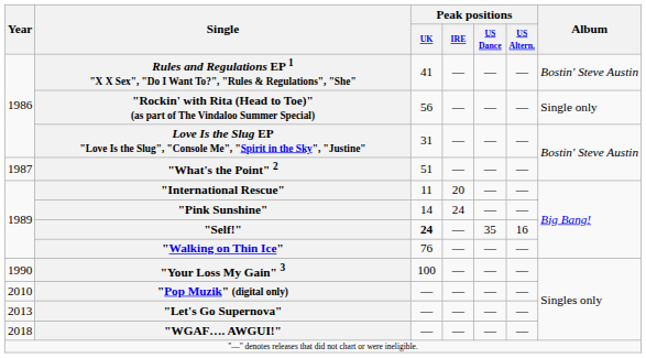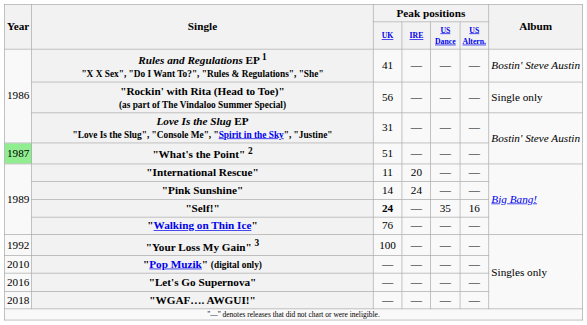 <table class="wikitable plainrowheaders" style="text-align:center;">
 <tr>
 <th rowspan="2">Year</th>
 <th rowspan="2" style="width:30em;">Single</th>
 <th colspan="4">Peak positions</th>
 <th rowspan="2">Album</th>
 </tr>
 <tr style="font-size:smaller;">
 <th width="35"><small><a href='#'>UK</a></small><br></th>
 <th width="35"><small><a href='#'>IRE</a></small></th>
 <th width="35"><small><a href='#'>US Dance</a></small><br></th>
 <th width="35"><small><a href='#'>US Altern.</a></small><br></th>
 </tr>
 <tr>
 <td rowspan="3">1986</td>
 <th scope="row"><em>Rules and Regulations</em> EP <sup>1</sup><br><small>"X X Sex", "Do I Want To?", "Rules & Regulations", "She" </small></th>
 <td>41</td>
 <td>—</td>
 <td>—</td>
 <td>—</td>
 <td align="left" rowspan="1"><em>Bostin' Steve Austin</em></td>
 </tr>
 <tr>
 <th scope="row">"Rockin' with Rita (Head to Toe)"<br><small>(as part of The Vindaloo Summer Special)</small></th>
 <td>56</td>
 <td>—</td>
 <td>—</td>
 <td>—</td>
 <td align="left" rowspan="1">Single only</td>
 </tr>
 <tr>
 <th scope="row"><em>Love Is the Slug</em> EP<br><small>"Love Is the Slug", "Console Me", "<a href='#'>Spirit in the Sky</a>", "Justine"</small></th>
 <td>31</td>
 <td>—</td>
 <td>—</td>
 <td>—</td>
 <td align="left" rowspan="2"><em>Bostin' Steve Austin</em></td>
 </tr>
 <tr>
-<td rowspan="1">1987</td>
+<td rowspan="1" style="background: lightgreen;">1987</td>
 <th scope="row">"What's the Point" <sup>2</sup></th>
 <td>51</td>
 <td>—</td>
 <td>—</td>
 <td>—</td>
 </tr>
 <tr>
 <td rowspan="4">1989</td>
 <th scope="row">"International Rescue"</th>
 <td>11</td>
 <td>20</td>
 <td>—</td>
 <td>—</td>
 <td align="left" rowspan="4"><em><a href='#'>Big Bang!</a></em></td>
 </tr>
 <tr>
 <th scope="row">"Pink Sunshine"</th>
 <td>14</td>
 <td>24</td>
 <td>—</td>
 <td>—</td>
 </tr>
 <tr>
 <th scope="row">"Self!"</th>
 <td><strong>24</strong></td>
 <td>—</td>
 <td>35</td>
 <td>16</td>
 </tr>
 <tr>
 <th scope="row">"<a href='#'>Walking on Thin Ice</a>"</th>
 <td>76</td>
 <td>—</td>
 <td>—</td>
 <td>—</td>
 </tr>
 <tr>
-<td rowspan="1">1990</td>
+<td rowspan="1">1992</td>
 <th scope="row">"Your Loss My Gain" <sup>3</sup></th>
 <td>100</td>
 <td>—</td>
 <td>—</td>
 <td>—</td>
 <td align="left" rowspan="4">Singles only</td>
 </tr>
 <tr>
 <td rowspan="1">2010</td>
 <th scope="row">"<a href='#'>Pop Muzik</a>" <small>(digital only)</small></th>
 <td>—</td>
 <td>—</td>
 <td>—</td>
 <td>—</td>
 </tr>
 <tr>
-<td rowspan="1">2013</td>
+<td rowspan="1">2016</td>
 <th scope="row">"Let's Go Supernova"</th>
 <td>—</td>
 <td>—</td>
 <td>—</td>
 <td>—</td>
 </tr>
 <tr>
 <td rowspan="1">2018</td>
 <th scope="row">"WGAF…. AWGUI!"</th>
 <td>—</td>
 <td>—</td>
 <td>—</td>
 <td>—</td>
 </tr>
 <tr>
 <td align="center" colspan="12" style="font-size:8pt">"—" denotes releases that did not chart or were ineligible.</td>
 </tr>
 </table>
